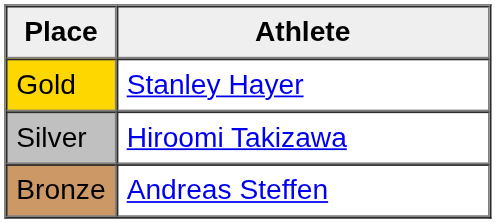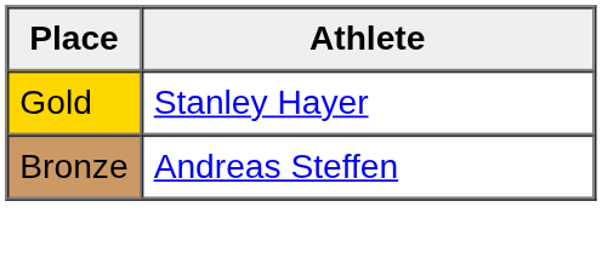 <table border=1 cellpadding=5 cellspacing=0>
 <tr>
 <th style="background:#efefef;" width="20">Place</th>
 <th style="background:#efefef;" width="200">Athlete</th>
 </tr>
 <tr align=left>
 <td style="background:gold;">Gold</td>
 <td><a href='#'>Stanley Hayer</a></td>
 </tr>
 <tr align=left>
-<td style="background:silver;">Silver</td>
-<td><a href='#'>Hiroomi Takizawa</a></td>
-</tr>
-<tr align=left>
 <td style="background:#CC9966;">Bronze</td>
 <td><a href='#'>Andreas Steffen</a></td>
 </tr>
 </table>
